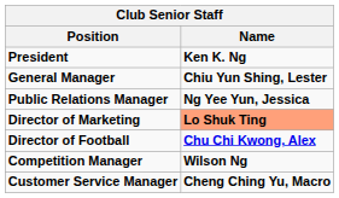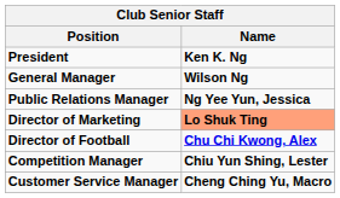 <table class="wikitable">
 <tr>
 <th colspan=2>Club Senior Staff</th>
 </tr>
 <tr>
 <th>Position</th>
 <th>Name</th>
 </tr>
 <tr>
 <td><strong>President</strong></td>
 <td> <strong>Ken K. Ng</strong></td>
 </tr>
 <tr>
 <td><strong>General Manager</strong></td>
-<td> <strong>Chiu Yun Shing, Lester</strong></td>
+<td> <strong>Wilson Ng</strong></td>
 </tr>
 <tr>
 <td><strong>Public Relations Manager</strong></td>
 <td> <strong>Ng Yee Yun, Jessica</strong></td>
 </tr>
 <tr>
 <td><strong>Director of Marketing</strong></td>
 <td style="background: lightsalmon;"> <strong>Lo Shuk Ting</strong></td>
 </tr>
 <tr>
 <td><strong>Director of Football</strong></td>
 <td> <strong><a href='#'>Chu Chi Kwong, Alex</a></strong></td>
 </tr>
 <tr>
 <td><strong>Competition Manager</strong></td>
-<td> <strong>Wilson Ng</strong></td>
+<td> <strong>Chiu Yun Shing, Lester</strong></td>
 </tr>
 <tr>
 <td><strong>Customer Service Manager</strong></td>
 <td> <strong>Cheng Ching Yu, Macro</strong></td>
 </tr>
 </table>
